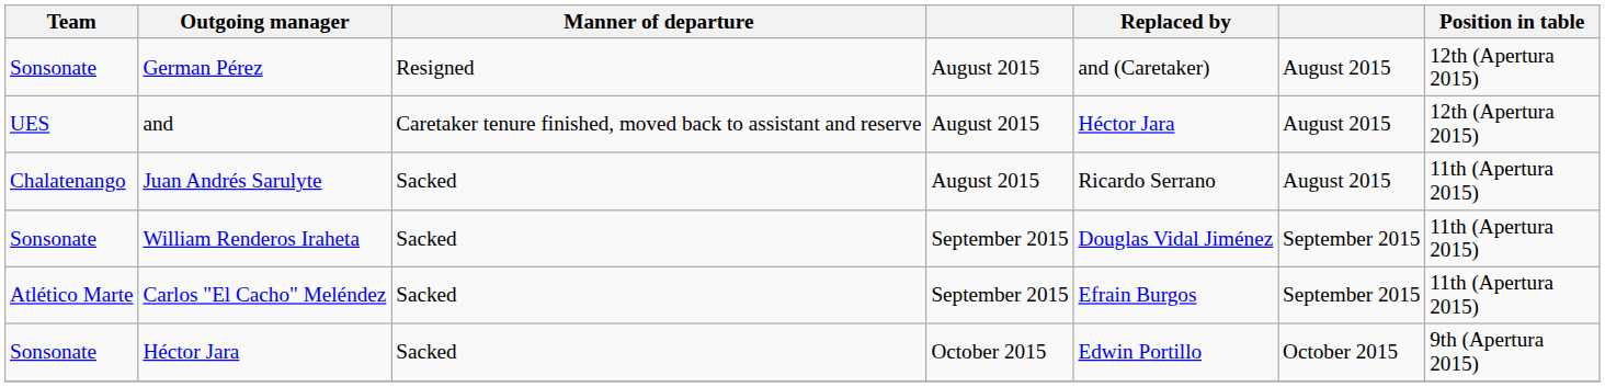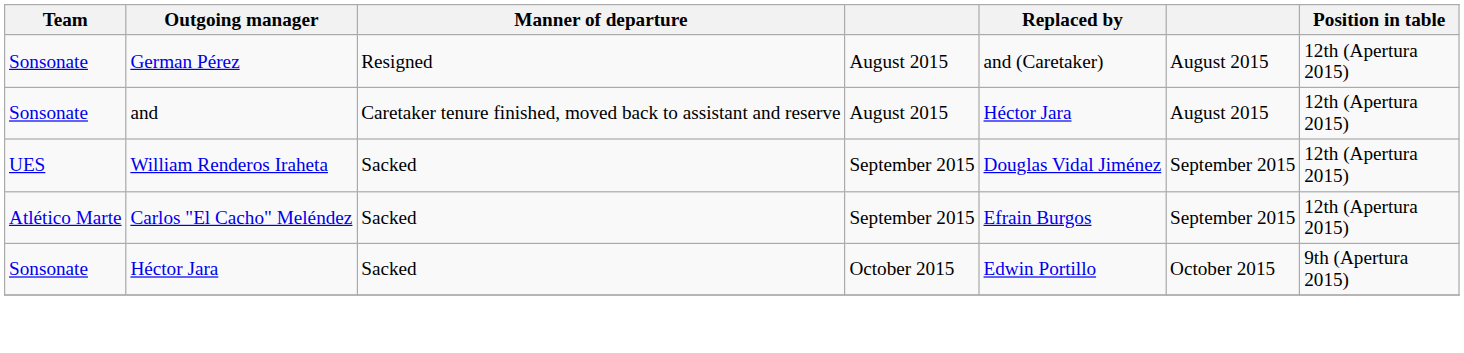 <table class="wikitable">
 <tr>
 <th>Team</th>
 <th>Outgoing manager</th>
 <th>Manner of departure</th>
 <th></th>
 <th>Replaced by</th>
 <th></th>
 <th width=125px>Position in table</th>
 </tr>
 <tr>
 <td><a href='#'>Sonsonate</a></td>
 <td> <a href='#'>German Pérez</a></td>
 <td>Resigned</td>
 <td>August 2015</td>
 <td> and  (Caretaker)</td>
 <td>August 2015</td>
 <td>12th (Apertura 2015)</td>
 </tr>
 <tr>
-<td><a href='#'>UES</a></td>
+<td><a href='#'>Sonsonate</a></td>
 <td> and </td>
 <td>Caretaker tenure finished, moved back to assistant and reserve</td>
 <td>August 2015</td>
 <td> <a href='#'>Héctor Jara</a></td>
 <td>August 2015</td>
 <td>12th (Apertura 2015)</td>
 </tr>
 <tr>
-<td><a href='#'>Chalatenango</a></td>
-<td> <a href='#'>Juan Andrés Sarulyte</a></td>
-<td>Sacked</td>
-<td>August 2015</td>
-<td> Ricardo Serrano</td>
-<td>August 2015</td>
-<td>11th (Apertura 2015)</td>
-</tr>
-<tr>
-<td><a href='#'>Sonsonate</a></td>
+<td><a href='#'>UES</a></td>
 <td> <a href='#'>William Renderos Iraheta</a></td>
 <td>Sacked</td>
 <td>September 2015</td>
 <td> <a href='#'>Douglas Vidal Jiménez</a></td>
 <td>September 2015</td>
-<td>11th (Apertura 2015)</td>
+<td>12th (Apertura 2015)</td>
 </tr>
 <tr>
 <td><a href='#'>Atlético Marte</a></td>
 <td> <a href='#'>Carlos "El Cacho" Meléndez</a></td>
 <td>Sacked</td>
 <td>September 2015</td>
 <td> <a href='#'>Efrain Burgos</a></td>
 <td>September 2015</td>
-<td>11th (Apertura 2015)</td>
+<td>12th (Apertura 2015)</td>
 </tr>
 <tr>
 <td><a href='#'>Sonsonate</a></td>
 <td> <a href='#'>Héctor Jara</a></td>
 <td>Sacked</td>
 <td>October 2015</td>
 <td> <a href='#'>Edwin Portillo</a></td>
 <td>October 2015</td>
 <td>9th (Apertura 2015)</td>
 </tr>
 <tr>
 </tr>
 </table>
